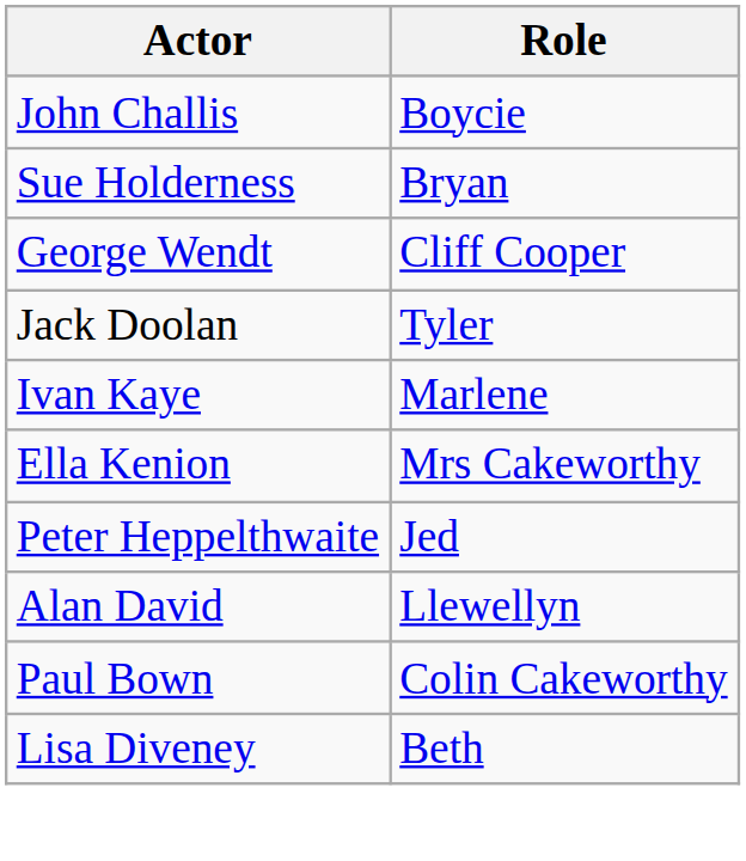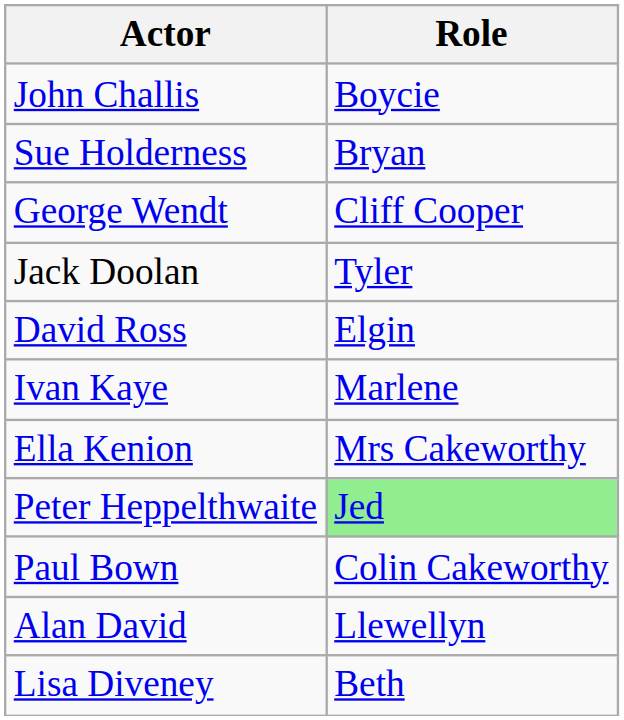 <table class="wikitable">
 <tr>
 <th>Actor</th>
 <th>Role</th>
 </tr>
 <tr>
 <td><a href='#'>John Challis</a></td>
 <td><a href='#'>Boycie</a></td>
 </tr>
 <tr>
 <td><a href='#'>Sue Holderness</a></td>
 <td><a href='#'>Bryan</a></td>
 </tr>
 <tr>
 <td><a href='#'>George Wendt</a></td>
 <td><a href='#'>Cliff Cooper</a></td>
 </tr>
 <tr>
 <td>Jack Doolan</td>
 <td><a href='#'>Tyler</a></td>
 </tr>
 <tr>
+<td><a href='#'>David Ross</a></td>
+<td><a href='#'>Elgin</a></td>
+</tr>
+<tr>
 <td><a href='#'>Ivan Kaye</a></td>
 <td><a href='#'>Marlene</a></td>
 </tr>
 <tr>
 <td><a href='#'>Ella Kenion</a></td>
 <td><a href='#'>Mrs Cakeworthy</a></td>
 </tr>
 <tr>
 <td><a href='#'>Peter Heppelthwaite</a></td>
-<td><a href='#'>Jed</a></td>
+<td style="background: lightgreen;"><a href='#'>Jed</a></td>
+</tr>
+<tr>
+<td><a href='#'>Paul Bown</a></td>
+<td><a href='#'>Colin Cakeworthy</a></td>
 </tr>
 <tr>
 <td><a href='#'>Alan David</a></td>
 <td><a href='#'>Llewellyn</a></td>
 </tr>
 <tr>
-<td><a href='#'>Paul Bown</a></td>
-<td><a href='#'>Colin Cakeworthy</a></td>
-</tr>
-<tr>
 <td><a href='#'>Lisa Diveney</a></td>
 <td><a href='#'>Beth</a></td>
 </tr>
 </table>
